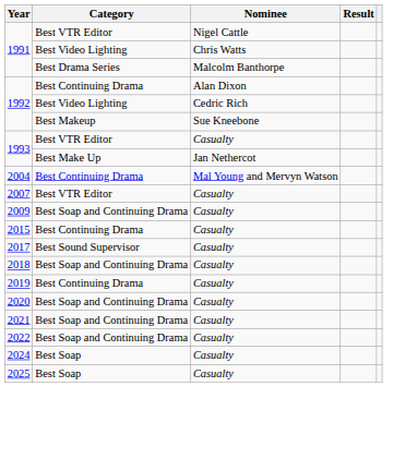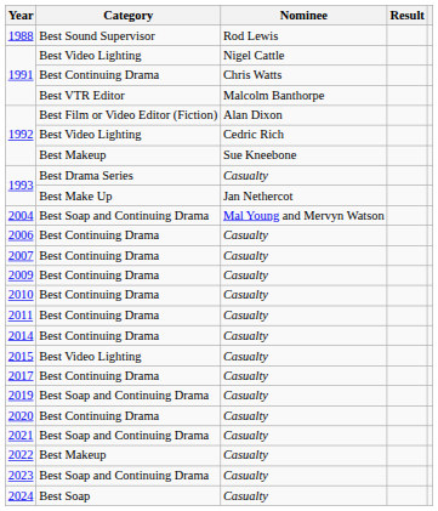 <table class="wikitable">
 <tr>
 <th>Year</th>
 <th>Category</th>
 <th>Nominee</th>
 <th>Result</th>
 <th></th>
 </tr>
 <tr>
+<td><a href='#'>1988</a></td>
+<td>Best Sound Supervisor</td>
+<td>Rod Lewis</td>
+<td></td>
+<td align="center"></td>
+</tr>
+<tr>
 <td rowspan="3"><a href='#'>1991</a></td>
-<td>Best VTR Editor</td>
+<td>Best Video Lighting</td>
 <td>Nigel Cattle</td>
 <td></td>
 <td align="center"></td>
 </tr>
 <tr>
-<td>Best Video Lighting</td>
+<td>Best Continuing Drama</td>
 <td>Chris Watts</td>
 <td></td>
 <td align="center"></td>
 </tr>
 <tr>
-<td>Best Drama Series</td>
+<td>Best VTR Editor</td>
 <td>Malcolm Banthorpe</td>
 <td></td>
 <td align="center"></td>
 </tr>
 <tr>
 <td rowspan="3"><a href='#'>1992</a></td>
-<td>Best Continuing Drama</td>
+<td>Best Film or Video Editor (Fiction)</td>
 <td>Alan Dixon</td>
 <td></td>
 <td align="center"></td>
 </tr>
 <tr>
 <td>Best Video Lighting</td>
 <td>Cedric Rich</td>
 <td></td>
 <td align="center"></td>
 </tr>
 <tr>
 <td>Best Makeup</td>
 <td>Sue Kneebone</td>
 <td></td>
 <td align="center"></td>
 </tr>
 <tr>
 <td rowspan="2"><a href='#'>1993</a></td>
-<td>Best VTR Editor</td>
+<td>Best Drama Series</td>
 <td><em>Casualty</em></td>
 <td></td>
 <td align="center"></td>
 </tr>
 <tr>
 <td>Best Make Up</td>
 <td>Jan Nethercot</td>
 <td></td>
 <td align="center"></td>
 </tr>
 <tr>
 <td><a href='#'>2004</a></td>
-<td><a href='#'>Best Continuing Drama</a></td>
+<td>Best Soap and Continuing Drama</td>
 <td><a href='#'>Mal Young</a> and Mervyn Watson</td>
 <td></td>
 <td align="center"></td>
 </tr>
 <tr>
+<td><a href='#'>2006</a></td>
+<td>Best Continuing Drama</td>
+<td><em>Casualty</em></td>
+<td></td>
+<td align="center"></td>
+</tr>
+<tr>
 <td><a href='#'>2007</a></td>
-<td>Best VTR Editor</td>
+<td>Best Continuing Drama</td>
 <td><em>Casualty</em></td>
 <td></td>
 <td align="center"></td>
 </tr>
 <tr>
 <td><a href='#'>2009</a></td>
+<td>Best Continuing Drama</td>
+<td><em>Casualty</em></td>
+<td></td>
+<td align="center"></td>
+</tr>
+<tr>
+<td><a href='#'>2010</a></td>
+<td>Best Continuing Drama</td>
+<td><em>Casualty</em></td>
+<td></td>
+<td align="center"></td>
+</tr>
+<tr>
+<td><a href='#'>2011</a></td>
+<td>Best Continuing Drama</td>
+<td><em>Casualty</em></td>
+<td></td>
+<td align="center"></td>
+</tr>
+<tr>
+<td><a href='#'>2014</a></td>
+<td>Best Continuing Drama</td>
+<td><em>Casualty</em></td>
+<td></td>
+<td align="center"></td>
+</tr>
+<tr>
+<td><a href='#'>2015</a></td>
+<td>Best Video Lighting</td>
+<td><em>Casualty</em></td>
+<td></td>
+<td align="center"></td>
+</tr>
+<tr>
+<td><a href='#'>2017</a></td>
+<td>Best Continuing Drama</td>
+<td><em>Casualty</em></td>
+<td></td>
+<td align="center"></td>
+</tr>
+<tr>
+<td><a href='#'>2019</a></td>
 <td>Best Soap and Continuing Drama</td>
 <td><em>Casualty</em></td>
 <td></td>
 <td align="center"></td>
 </tr>
 <tr>
-<td><a href='#'>2015</a></td>
+<td><a href='#'>2020</a></td>
 <td>Best Continuing Drama</td>
-<td><em>Casualty</em></td>
-<td></td>
-<td align="center"></td>
-</tr>
-<tr>
-<td><a href='#'>2017</a></td>
-<td>Best Sound Supervisor</td>
-<td><em>Casualty</em></td>
-<td></td>
-<td align="center"></td>
-</tr>
-<tr>
-<td><a href='#'>2018</a></td>
-<td>Best Soap and Continuing Drama</td>
-<td><em>Casualty</em></td>
-<td></td>
-<td align="center"></td>
-</tr>
-<tr>
-<td><a href='#'>2019</a></td>
-<td>Best Continuing Drama</td>
-<td><em>Casualty</em></td>
-<td></td>
-<td align="center"></td>
-</tr>
-<tr>
-<td><a href='#'>2020</a></td>
-<td>Best Soap and Continuing Drama</td>
 <td><em>Casualty</em></td>
 <td></td>
 <td align="center"></td>
 </tr>
 <tr>
 <td><a href='#'>2021</a></td>
 <td>Best Soap and Continuing Drama</td>
 <td><em>Casualty</em></td>
 <td></td>
 <td style="text-align:center;"></td>
 </tr>
 <tr>
 <td><a href='#'>2022</a></td>
+<td>Best Makeup</td>
+<td><em>Casualty</em></td>
+<td></td>
+<td align="center"></td>
+</tr>
+<tr>
+<td><a href='#'>2023</a></td>
 <td>Best Soap and Continuing Drama</td>
 <td><em>Casualty</em></td>
 <td></td>
 <td align="center"></td>
 </tr>
 <tr>
 <td><a href='#'>2024</a></td>
 <td>Best Soap</td>
 <td><em>Casualty</em></td>
 <td></td>
 <td align="center"></td>
 </tr>
-<tr>
-<td><a href='#'>2025</a></td>
-<td>Best Soap</td>
-<td><em>Casualty</em></td>
-<td></td>
-<td align="center"></td>
-</tr>
 </table>
